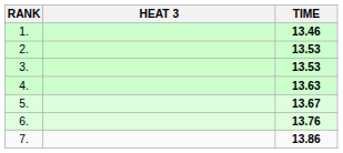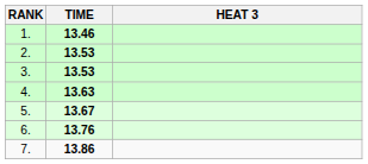 <table class="wikitable" style="border-collapse: collapse; font-size: 90%;">
 <tr>
 <th>RANK</th>
+<th style="width: 5em">TIME</th>
 <th style="width: 20em">HEAT 3</th>
-<th style="width: 5em">TIME</th>
 </tr>
 <tr style="background:#ccffcc;">
 <td align="center">1.</td>
+<td align="center"><strong>13.46</strong></td>
 <td></td>
-<td align="center"><strong>13.46</strong></td>
 </tr>
 <tr style="background:#ccffcc;">
 <td align="center">2.</td>
+<td align="center"><strong>13.53</strong></td>
 <td></td>
-<td align="center"><strong>13.53</strong></td>
 </tr>
 <tr style="background:#ccffcc;">
 <td align="center">3.</td>
+<td align="center"><strong>13.53</strong></td>
 <td></td>
-<td align="center"><strong>13.53</strong></td>
 </tr>
 <tr style="background:#ccffcc;">
 <td align="center">4.</td>
+<td align="center"><strong>13.63</strong></td>
 <td></td>
-<td align="center"><strong>13.63</strong></td>
 </tr>
 <tr style="background:#ddffdd;">
 <td align="center">5.</td>
+<td align="center"><strong>13.67</strong></td>
 <td></td>
-<td align="center"><strong>13.67</strong></td>
 </tr>
 <tr style="background:#ddffdd;">
 <td align="center">6.</td>
+<td align="center"><strong>13.76</strong></td>
 <td></td>
-<td align="center"><strong>13.76</strong></td>
 </tr>
 <tr>
 <td align="center">7.</td>
+<td align="center"><strong>13.86</strong></td>
 <td></td>
-<td align="center"><strong>13.86</strong></td>
 </tr>
 </table>
